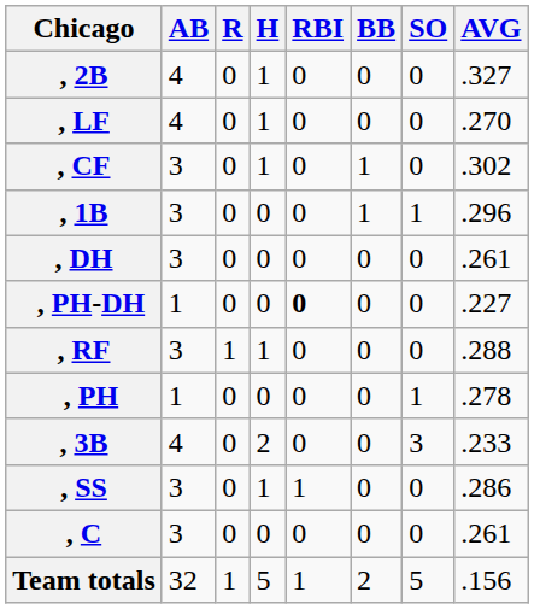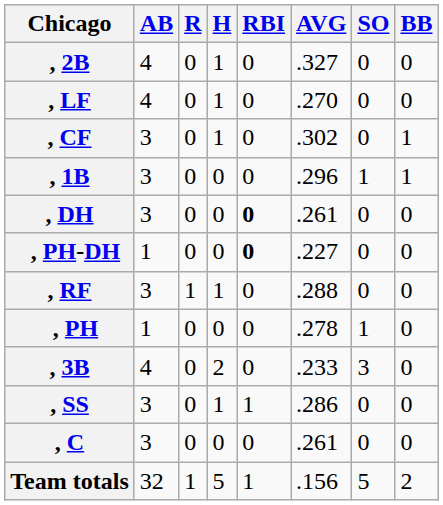 <table class="wikitable sortable plainrowheaders" border="2">
 <tr>
 <th>Chicago</th>
 <th><a href='#'>AB</a></th>
 <th><a href='#'>R</a></th>
 <th><a href='#'>H</a></th>
 <th><a href='#'>RBI</a></th>
+<th><a href='#'>AVG</a></th>
+<th><a href='#'>SO</a></th>
 <th><a href='#'>BB</a></th>
-<th><a href='#'>SO</a></th>
-<th><a href='#'>AVG</a></th>
 </tr>
 <tr>
 <th scope="row">, <a href='#'>2B</a></th>
 <td>4</td>
 <td>0</td>
 <td>1</td>
 <td>0</td>
+<td>.327</td>
 <td>0</td>
 <td>0</td>
-<td>.327</td>
 </tr>
 <tr>
 <th scope="row">, <a href='#'>LF</a></th>
 <td>4</td>
 <td>0</td>
 <td>1</td>
 <td>0</td>
+<td>.270</td>
 <td>0</td>
 <td>0</td>
-<td>.270</td>
 </tr>
 <tr>
 <th scope="row">, <a href='#'>CF</a></th>
 <td>3</td>
 <td>0</td>
 <td>1</td>
 <td>0</td>
+<td>.302</td>
+<td>0</td>
 <td>1</td>
-<td>0</td>
-<td>.302</td>
 </tr>
 <tr>
 <th scope="row">, <a href='#'>1B</a></th>
 <td>3</td>
 <td>0</td>
 <td>0</td>
 <td>0</td>
+<td>.296</td>
 <td>1</td>
 <td>1</td>
-<td>.296</td>
 </tr>
 <tr>
 <th scope="row">, <a href='#'>DH</a></th>
 <td>3</td>
 <td>0</td>
 <td>0</td>
+<td><strong>0</strong></td>
+<td>.261</td>
 <td>0</td>
 <td>0</td>
-<td>0</td>
-<td>.261</td>
 </tr>
 <tr>
 <th scope="row">  , <a href='#'>PH</a>-<a href='#'>DH</a></th>
 <td>1</td>
 <td>0</td>
 <td>0</td>
 <td><strong>0</strong></td>
+<td>.227</td>
 <td>0</td>
 <td>0</td>
-<td>.227</td>
 </tr>
 <tr>
 <th scope="row">, <a href='#'>RF</a></th>
 <td>3</td>
 <td>1</td>
 <td>1</td>
 <td>0</td>
+<td>.288</td>
 <td>0</td>
 <td>0</td>
-<td>.288</td>
 </tr>
 <tr>
 <th scope="row">  , <a href='#'>PH</a></th>
 <td>1</td>
 <td>0</td>
 <td>0</td>
 <td>0</td>
+<td>.278</td>
+<td>1</td>
 <td>0</td>
-<td>1</td>
-<td>.278</td>
 </tr>
 <tr>
 <th scope="row">, <a href='#'>3B</a></th>
 <td>4</td>
 <td>0</td>
 <td>2</td>
 <td>0</td>
+<td>.233</td>
+<td>3</td>
 <td>0</td>
-<td>3</td>
-<td>.233</td>
 </tr>
 <tr>
 <th scope="row">, <a href='#'>SS</a></th>
 <td>3</td>
 <td>0</td>
 <td>1</td>
 <td>1</td>
+<td>.286</td>
 <td>0</td>
 <td>0</td>
-<td>.286</td>
 </tr>
 <tr>
 <th scope="row">, <a href='#'>C</a></th>
 <td>3</td>
 <td>0</td>
 <td>0</td>
 <td>0</td>
+<td>.261</td>
 <td>0</td>
 <td>0</td>
-<td>.261</td>
 </tr>
 <tr class="sortbottom">
 <th scope="row"><strong>Team totals</strong></th>
 <td>32</td>
 <td>1</td>
 <td>5</td>
 <td>1</td>
+<td>.156</td>
+<td>5</td>
 <td>2</td>
-<td>5</td>
-<td>.156</td>
 </tr>
 </table>
